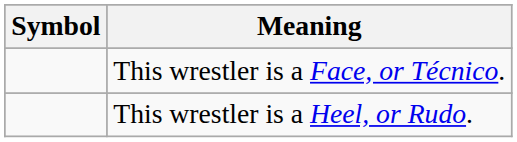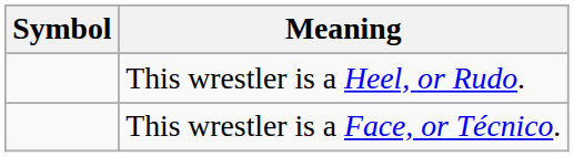 <table class="wikitable">
 <tr>
 <th>Symbol</th>
 <th>Meaning</th>
 </tr>
 <tr>
 <td></td>
-<td>This wrestler is a <em><a href='#'>Face, or Técnico</a></em>.</td>
+<td>This wrestler is a <em><a href='#'>Heel, or Rudo</a></em>.</td>
 </tr>
 <tr>
 <td></td>
-<td>This wrestler is a <em><a href='#'>Heel, or Rudo</a></em>.</td>
+<td>This wrestler is a <em><a href='#'>Face, or Técnico</a></em>.</td>
 </tr>
 </table>
